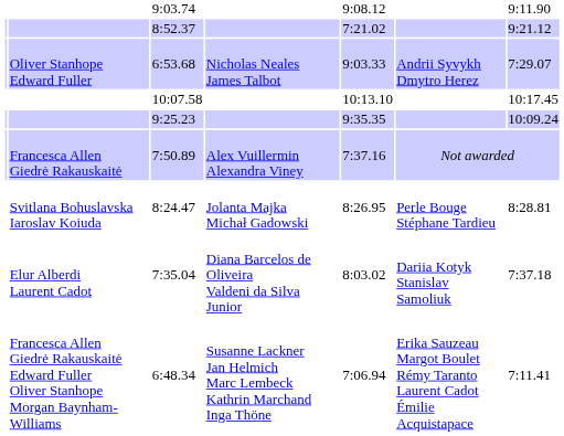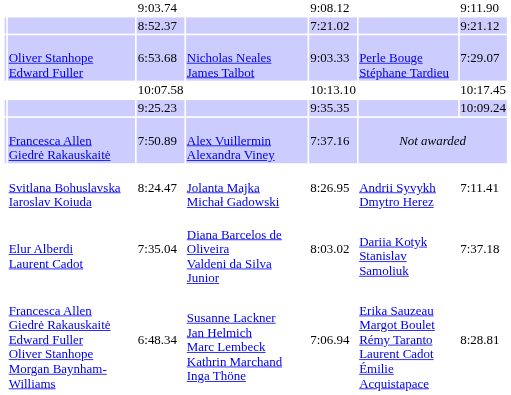 <table>
 <tr>
 <td><br></td>
 <td></td>
 <td>9:03.74</td>
 <td></td>
 <td>9:08.12</td>
 <td></td>
 <td>9:11.90</td>
 </tr>
 <tr bgcolor="#ccccff">
 <td><br></td>
 <td></td>
 <td>8:52.37</td>
 <td></td>
 <td>7:21.02</td>
 <td></td>
 <td>9:21.12</td>
 </tr>
 <tr bgcolor="#ccccff">
 <td><br></td>
 <td><br><a href='#'>Oliver Stanhope</a><br><a href='#'>Edward Fuller</a></td>
 <td>6:53.68</td>
 <td><br><a href='#'>Nicholas Neales</a><br><a href='#'>James Talbot</a></td>
 <td>9:03.33</td>
-<td><br><a href='#'>Andrii Syvykh</a><br><a href='#'>Dmytro Herez</a></td>
+<td><br><a href='#'>Perle Bouge</a><br><a href='#'>Stéphane Tardieu</a></td>
 <td>7:29.07</td>
 </tr>
 <tr>
 <td><br></td>
 <td></td>
 <td>10:07.58</td>
 <td></td>
 <td>10:13.10</td>
 <td></td>
 <td>10:17.45</td>
 </tr>
 <tr bgcolor="#ccccff">
 <td><br></td>
 <td></td>
 <td>9:25.23</td>
 <td></td>
 <td>9:35.35</td>
 <td></td>
 <td>10:09.24</td>
 </tr>
 <tr bgcolor="#ccccff">
 <td><br></td>
 <td><br><a href='#'>Francesca Allen</a><br><a href='#'>Giedrė Rakauskaitė</a></td>
 <td>7:50.89</td>
 <td><br><a href='#'>Alex Vuillermin</a><br><a href='#'>Alexandra Viney</a></td>
 <td>7:37.16</td>
 <td align=center colspan=2><em>Not awarded</em></td>
 </tr>
 <tr>
 <td><br></td>
 <td><br><a href='#'>Svitlana Bohuslavska</a><br><a href='#'>Iaroslav Koiuda</a></td>
 <td>8:24.47</td>
 <td><br><a href='#'>Jolanta Majka</a><br><a href='#'>Michał Gadowski</a></td>
 <td>8:26.95</td>
-<td><br><a href='#'>Perle Bouge</a><br><a href='#'>Stéphane Tardieu</a></td>
-<td>8:28.81</td>
+<td><br><a href='#'>Andrii Syvykh</a><br><a href='#'>Dmytro Herez</a></td>
+<td>7:11.41</td>
 </tr>
 <tr>
 <td><br></td>
 <td><br><a href='#'>Elur Alberdi</a><br><a href='#'>Laurent Cadot</a></td>
 <td>7:35.04</td>
 <td><br><a href='#'>Diana Barcelos de Oliveira</a><br><a href='#'>Valdeni da Silva Junior</a></td>
 <td>8:03.02</td>
 <td><br><a href='#'>Dariia Kotyk</a><br><a href='#'>Stanislav Samoliuk</a></td>
 <td>7:37.18</td>
 </tr>
 <tr>
 <td><br></td>
 <td><br><a href='#'>Francesca Allen</a><br><a href='#'>Giedrė Rakauskaitė</a><br><a href='#'>Edward Fuller</a><br><a href='#'>Oliver Stanhope</a><br><a href='#'>Morgan Baynham-Williams</a></td>
 <td>6:48.34</td>
 <td><br><a href='#'>Susanne Lackner</a><br><a href='#'>Jan Helmich</a><br><a href='#'>Marc Lembeck</a><br><a href='#'>Kathrin Marchand</a><br><a href='#'>Inga Thöne</a></td>
 <td>7:06.94</td>
 <td><br><a href='#'>Erika Sauzeau</a><br><a href='#'>Margot Boulet</a><br><a href='#'>Rémy Taranto</a><br><a href='#'>Laurent Cadot</a><br><a href='#'>Émilie Acquistapace</a></td>
-<td>7:11.41</td>
+<td>8:28.81</td>
 </tr>
 </table>
